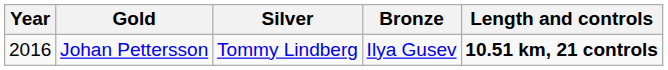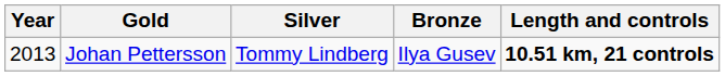 <table class="wikitable">
 <tr>
 <th>Year</th>
 <th>Gold</th>
 <th>Silver</th>
 <th>Bronze</th>
 <th>Length and controls</th>
 </tr>
 <tr>
-<td>2016</td>
+<td>2013</td>
 <td> <a href='#'>Johan Pettersson</a></td>
 <td> <a href='#'>Tommy Lindberg</a></td>
 <td> <a href='#'>Ilya Gusev</a></td>
 <td><strong>10.51 km, 21 controls</strong></td>
 </tr>
 </table>
